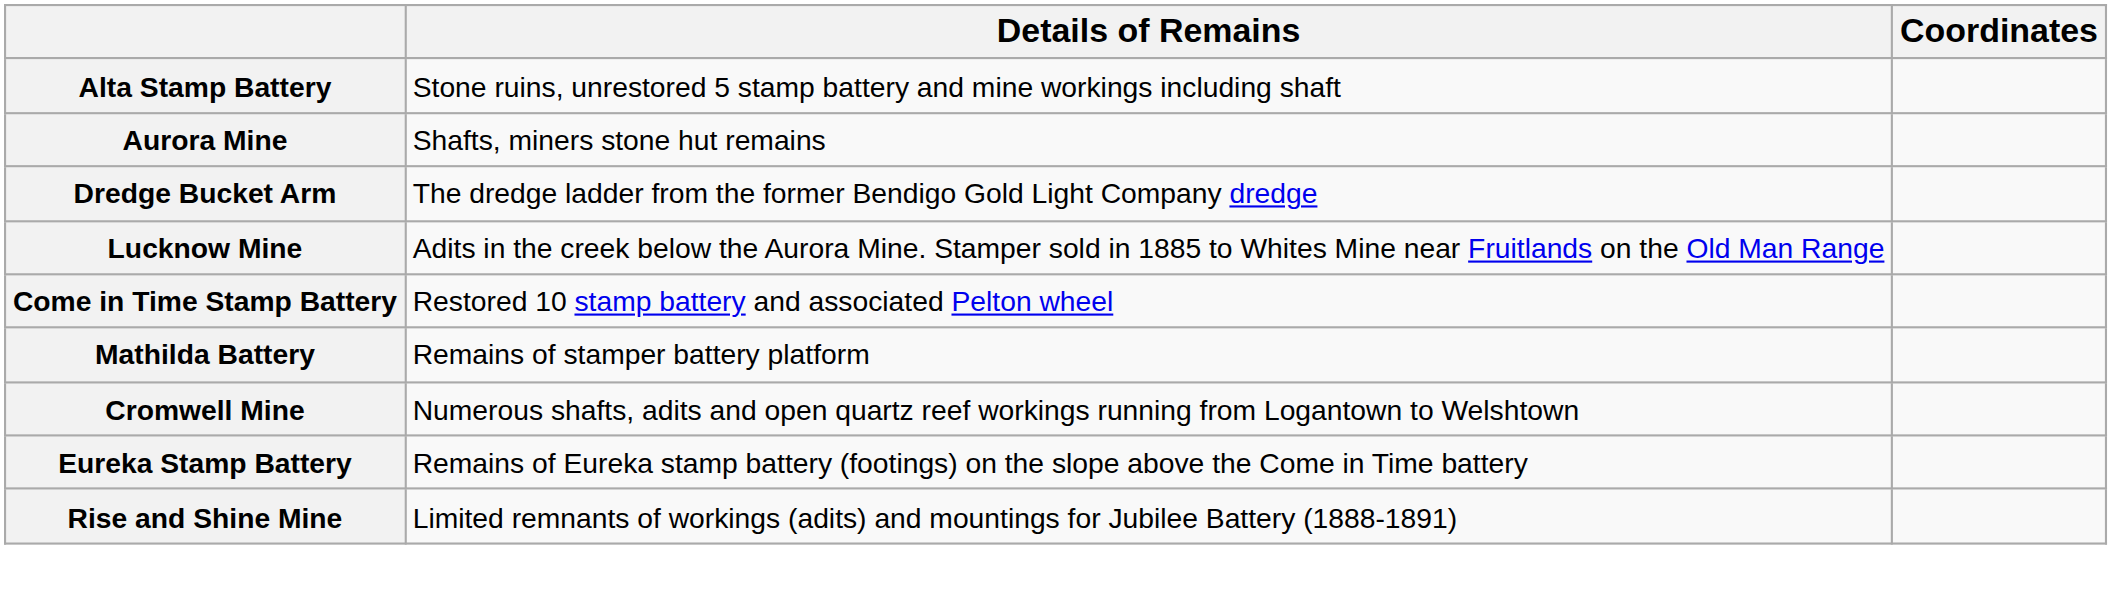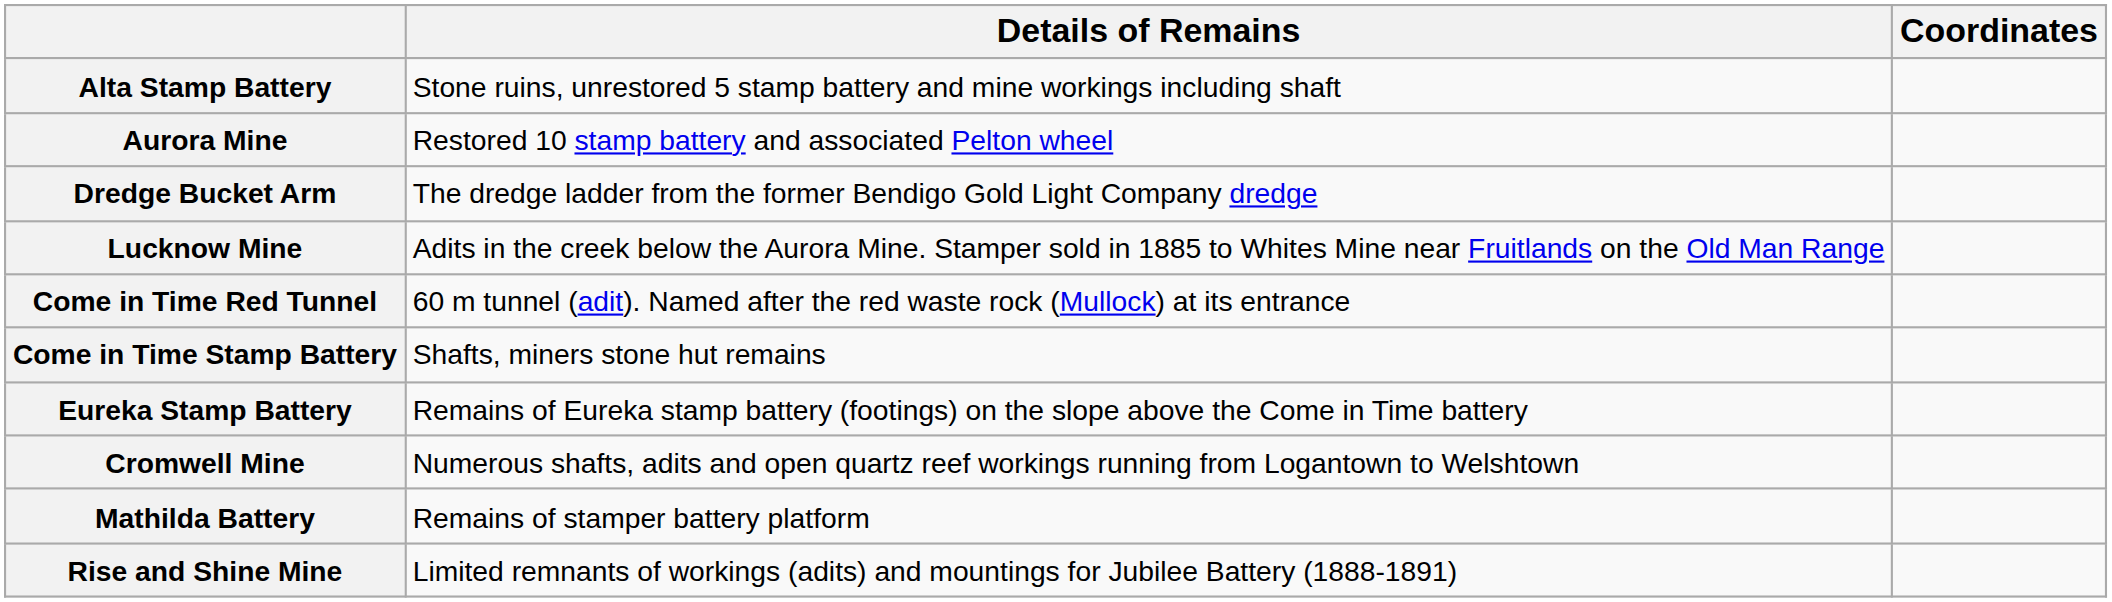 <table class="wikitable sortable mw-collapsible">
 <tr>
 <th></th>
 <th>Details of Remains</th>
 <th>Coordinates</th>
 </tr>
 <tr>
 <th><small>Alta Stamp Battery</small></th>
 <td><small>Stone ruins, unrestored 5 stamp battery and mine workings including shaft</small></td>
 <td><small></small></td>
 </tr>
 <tr>
 <th><small>Aurora Mine</small></th>
-<td><small>Shafts, miners stone hut remains</small></td>
+<td><small>Restored 10 <a href='#'>stamp battery</a> and associated <a href='#'>Pelton wheel</a></small></td>
 <td><small></small></td>
 </tr>
 <tr>
 <th><small>Dredge Bucket Arm</small></th>
 <td><small>The dredge ladder from the former Bendigo Gold Light Company <a href='#'>dredge</a></small></td>
 <td><small></small></td>
 </tr>
 <tr>
 <th><small>Lucknow Mine</small></th>
 <td><small>Adits in the creek below the Aurora Mine. Stamper sold in 1885 to  Whites Mine near <a href='#'>Fruitlands</a> on the <a href='#'>Old Man Range</a></small></td>
 <td><small></small></td>
 </tr>
 <tr>
+<th><small>Come in Time Red Tunnel</small></th>
+<td><small>60 m tunnel (<a href='#'>adit</a>). Named after the red waste rock (<a href='#'>Mullock</a>) at its entrance</small></td>
+<td><small></small></td>
+</tr>
+<tr>
 <th><small>Come in Time Stamp Battery</small></th>
-<td><small>Restored 10 <a href='#'>stamp battery</a> and associated <a href='#'>Pelton wheel</a></small></td>
+<td><small>Shafts, miners stone hut remains</small></td>
+<td><small></small></td>
+</tr>
+<tr>
+<th><small>Eureka Stamp Battery</small></th>
+<td><small>Remains of Eureka stamp battery (footings) on the slope above the Come in Time battery</small></td>
+<td><small></small></td>
+</tr>
+<tr>
+<th><small>Cromwell Mine</small></th>
+<td><small>Numerous shafts, adits and open quartz reef workings running from Logantown to Welshtown</small></td>
 <td><small></small></td>
 </tr>
 <tr>
 <th><small>Mathilda Battery</small></th>
 <td><small>Remains of stamper battery platform</small></td>
 <td><small></small></td>
 </tr>
 <tr>
-<th><small>Cromwell Mine</small></th>
-<td><small>Numerous shafts, adits and open quartz reef workings running from Logantown to Welshtown</small></td>
-<td><small></small></td>
-</tr>
-<tr>
-<th><small>Eureka Stamp Battery</small></th>
-<td><small>Remains of Eureka stamp battery (footings) on the slope above the Come in Time battery</small></td>
-<td><small></small></td>
-</tr>
-<tr>
 <th><small>Rise and Shine Mine</small></th>
 <td><small>Limited remnants of workings (adits) and mountings for Jubilee Battery (1888-1891)</small></td>
 <td><small></small></td>
 </tr>
 </table>
